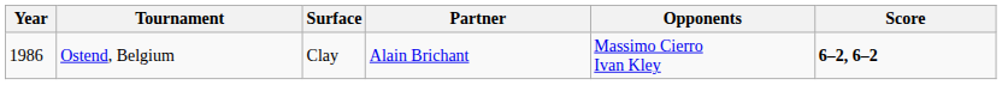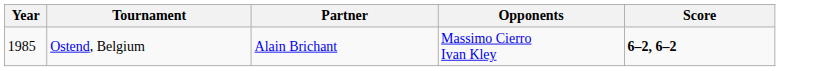 <table class="sortable wikitable" style=font-size:97%>
 <tr>
 <th style="width:40px">Year</th>
 <th style="width:220px">Tournament</th>
-<th style="width:50px">Surface</th>
 <th style="width:200px">Partner</th>
 <th style="width:200px">Opponents</th>
 <th style="width:160px" class="unsortable">Score</th>
 </tr>
 <tr>
-<td>1986</td>
+<td>1985</td>
 <td><a href='#'>Ostend</a>, Belgium</td>
-<td>Clay</td>
 <td> <a href='#'>Alain Brichant</a></td>
 <td> <a href='#'>Massimo Cierro</a><br> <a href='#'>Ivan Kley</a></td>
 <td><strong>6–2, 6–2</strong></td>
 </tr>
 </table>
